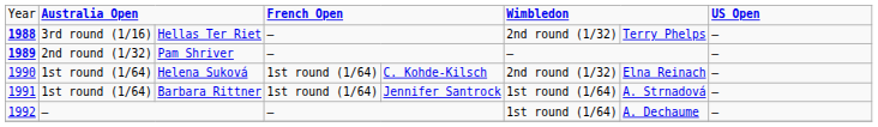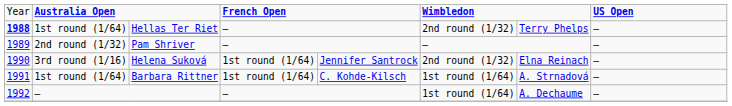 <table class="wikitable" style="font-size: 90%; ">
 <tr>
 <td>Year</td>
 <td width="160" colspan="2"><strong><a href='#'>Australia Open</a></strong></td>
 <td width="160" colspan="2"><strong><a href='#'>French Open</a></strong></td>
 <td width="160" colspan="2"><strong><a href='#'>Wimbledon</a></strong></td>
 <td width="160" colspan="2"><strong><a href='#'>US Open</a></strong></td>
 </tr>
 <tr>
 <td><strong><a href='#'>1988</a></strong></td>
-<td>3rd round (1/16)</td>
+<td>1st round (1/64)</td>
 <td align="left"> <a href='#'>Hellas Ter Riet</a></td>
 <td colspan="2">–</td>
 <td>2nd round (1/32)</td>
 <td align="left"> <a href='#'>Terry Phelps</a></td>
 <td colspan="2">–</td>
 </tr>
 <tr>
-<td><strong><a href='#'>1989</a></strong></td>
+<td><a href='#'>1989</a></td>
 <td>2nd round (1/32)</td>
 <td align="left"> <a href='#'>Pam Shriver</a></td>
 <td colspan="2">–</td>
 <td colspan="2">–</td>
 <td colspan="2">–</td>
 </tr>
 <tr>
 <td><a href='#'>1990</a></td>
-<td>1st round (1/64)</td>
+<td>3rd round (1/16)</td>
 <td align="left"> <a href='#'>Helena Suková</a></td>
 <td>1st round (1/64)</td>
-<td align="left"> <a href='#'>C. Kohde-Kilsch</a></td>
+<td align="left"> <a href='#'>Jennifer Santrock</a></td>
 <td>2nd round (1/32)</td>
 <td align="left"> <a href='#'>Elna Reinach</a></td>
 <td colspan="2">–</td>
 </tr>
 <tr>
 <td><a href='#'>1991</a></td>
 <td>1st round (1/64)</td>
 <td align="left"> <a href='#'>Barbara Rittner</a></td>
 <td>1st round (1/64)</td>
-<td align="left"> <a href='#'>Jennifer Santrock</a></td>
+<td align="left"> <a href='#'>C. Kohde-Kilsch</a></td>
 <td>1st round (1/64)</td>
 <td align="left"> <a href='#'>A. Strnadová</a></td>
 <td colspan="2">–</td>
 </tr>
 <tr>
 <td><a href='#'>1992</a></td>
 <td colspan="2">–</td>
 <td colspan="2">–</td>
 <td>1st round (1/64)</td>
 <td align="left"> <a href='#'>A. Dechaume</a></td>
 <td colspan="2">–</td>
 </tr>
 <tr bgcolor="#DFDFDF">
 </tr>
 </table>
